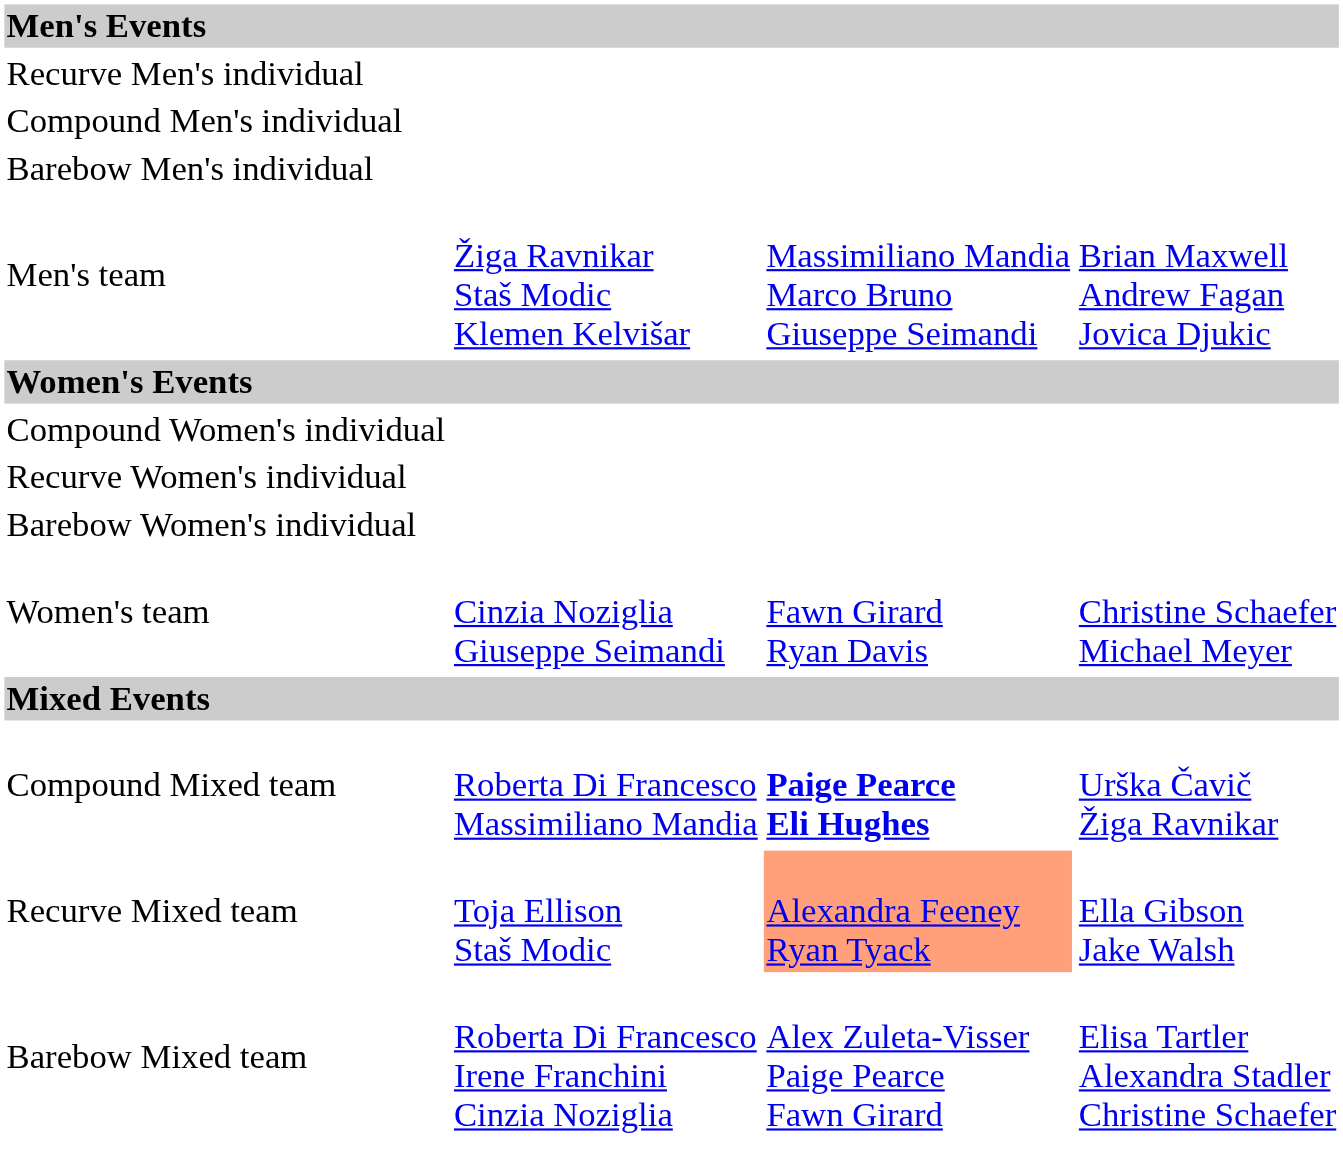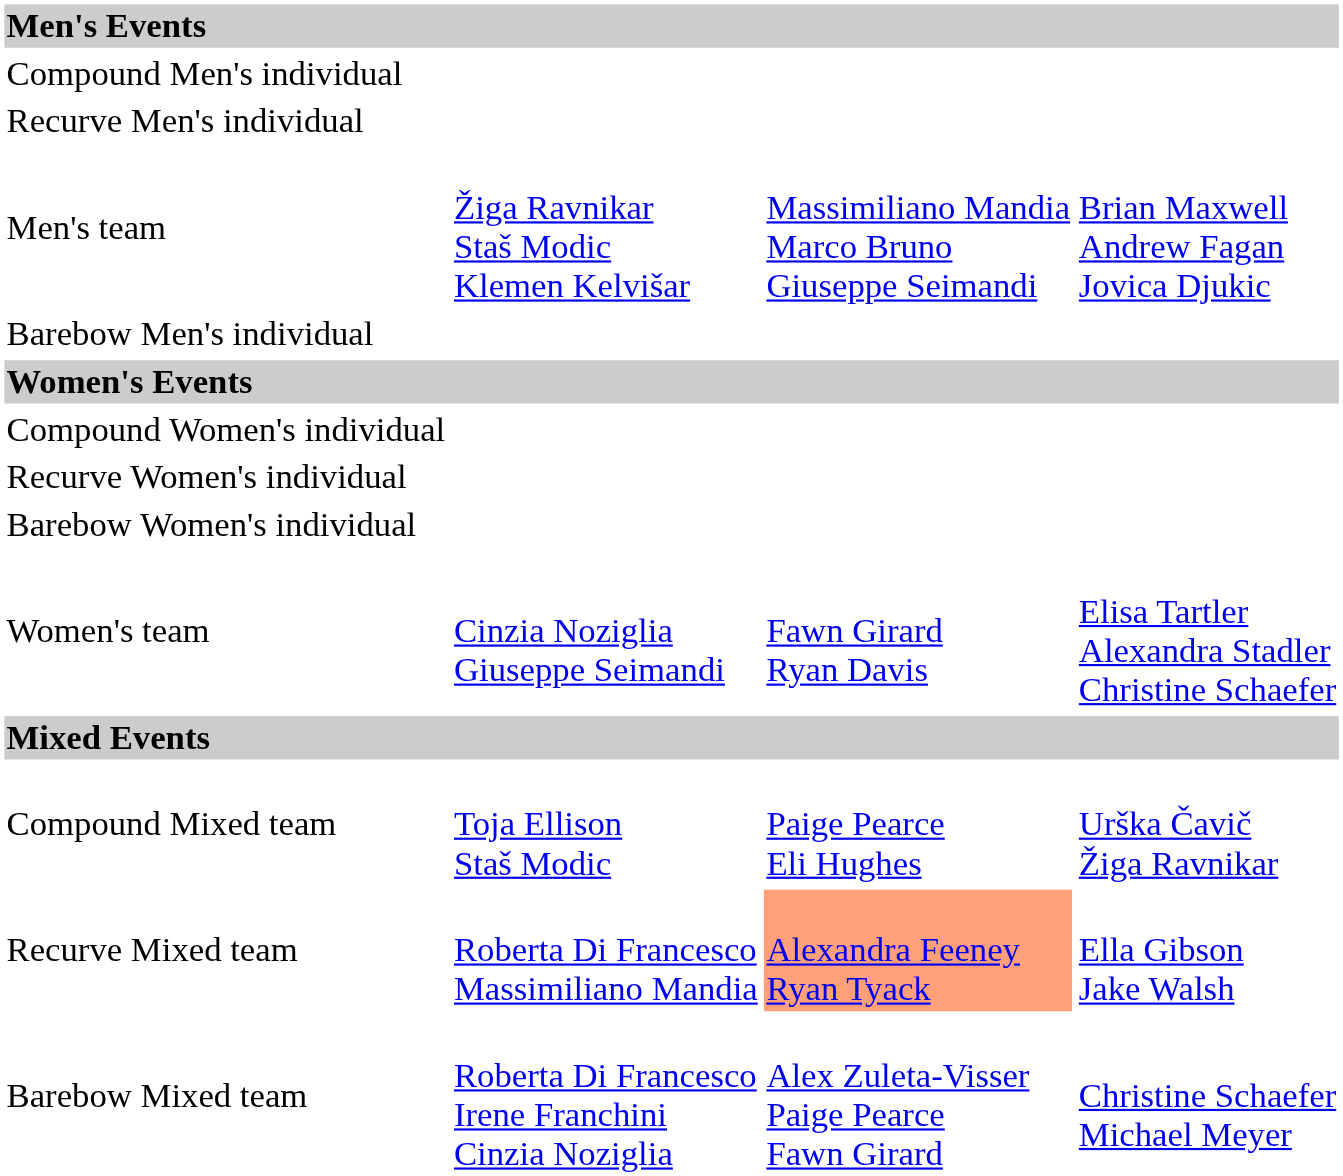 <table>
 <tr bgcolor="#cccccc">
 <td colspan=4><strong>Men's Events</strong></td>
-</tr>
-<tr>
-<td>Recurve Men's individual</td>
-<td></td>
-<td></td>
-<td></td>
 </tr>
 <tr>
 <td>Compound Men's individual</td>
 <td></td>
 <td></td>
 <td></td>
 </tr>
 <tr>
-<td>Barebow Men's individual</td>
+<td>Recurve Men's individual</td>
 <td></td>
 <td></td>
 <td></td>
 </tr>
 <tr>
 <td>Men's team</td>
 <td><br><a href='#'>Žiga Ravnikar</a><br><a href='#'>Staš Modic</a><br><a href='#'>Klemen Kelvišar</a></td>
 <td><br><a href='#'>Massimiliano Mandia</a><br><a href='#'>Marco Bruno</a><br><a href='#'>Giuseppe Seimandi</a></td>
 <td><br><a href='#'>Brian Maxwell</a><br><a href='#'>Andrew Fagan</a><br><a href='#'>Jovica Djukic</a></td>
+</tr>
+<tr>
+<td>Barebow Men's individual</td>
+<td></td>
+<td></td>
+<td></td>
 </tr>
 <tr bgcolor="#cccccc">
 <td colspan=4><strong>Women's Events</strong></td>
 </tr>
 <tr>
 <td>Compound Women's individual</td>
 <td></td>
 <td></td>
 <td></td>
 </tr>
 <tr>
 <td>Recurve Women's individual</td>
 <td></td>
 <td></td>
 <td></td>
 </tr>
 <tr>
 <td>Barebow Women's individual</td>
 <td></td>
 <td></td>
 <td></td>
 </tr>
 <tr>
 <td>Women's team</td>
 <td><br><a href='#'>Cinzia Noziglia</a><br><a href='#'>Giuseppe Seimandi</a></td>
 <td><br><a href='#'>Fawn Girard</a><br><a href='#'>Ryan Davis</a></td>
-<td><br><a href='#'>Christine Schaefer</a><br><a href='#'>Michael Meyer</a></td>
+<td><br><a href='#'>Elisa Tartler</a><br><a href='#'>Alexandra Stadler</a><br><a href='#'>Christine Schaefer</a></td>
 </tr>
 <tr bgcolor="#cccccc">
 <td colspan=4><strong>Mixed Events</strong></td>
 </tr>
 <tr>
 <td>Compound Mixed team</td>
-<td><br><a href='#'>Roberta Di Francesco</a><br><a href='#'>Massimiliano Mandia</a></td>
-<td><strong><br><a href='#'>Paige Pearce</a><br><a href='#'>Eli Hughes</a></strong></td>
+<td><br><a href='#'>Toja Ellison</a><br><a href='#'>Staš Modic</a></td>
+<td><br><a href='#'>Paige Pearce</a><br><a href='#'>Eli Hughes</a></td>
 <td><br><a href='#'>Urška Čavič</a><br><a href='#'>Žiga Ravnikar</a></td>
 </tr>
 <tr>
 <td>Recurve Mixed team</td>
-<td><br><a href='#'>Toja Ellison</a><br><a href='#'>Staš Modic</a></td>
+<td><br><a href='#'>Roberta Di Francesco</a><br><a href='#'>Massimiliano Mandia</a></td>
 <td style="background: lightsalmon;"><br><a href='#'>Alexandra Feeney</a><br><a href='#'>Ryan Tyack</a></td>
 <td><br><a href='#'>Ella Gibson</a><br><a href='#'>Jake Walsh</a></td>
 </tr>
 <tr>
 <td>Barebow Mixed team</td>
 <td><br><a href='#'>Roberta Di Francesco</a><br><a href='#'>Irene Franchini</a><br><a href='#'>Cinzia Noziglia</a></td>
 <td><br><a href='#'>Alex Zuleta-Visser</a><br><a href='#'>Paige Pearce</a><br><a href='#'>Fawn Girard</a></td>
-<td><br><a href='#'>Elisa Tartler</a><br><a href='#'>Alexandra Stadler</a><br><a href='#'>Christine Schaefer</a></td>
+<td><br><a href='#'>Christine Schaefer</a><br><a href='#'>Michael Meyer</a></td>
 </tr>
 <tr>
 </tr>
 </table>
